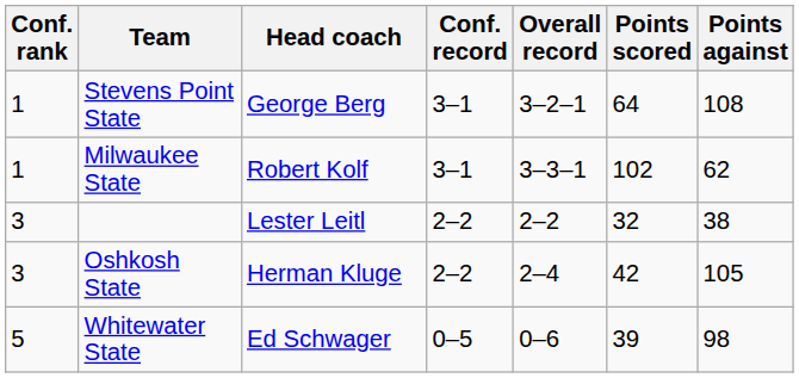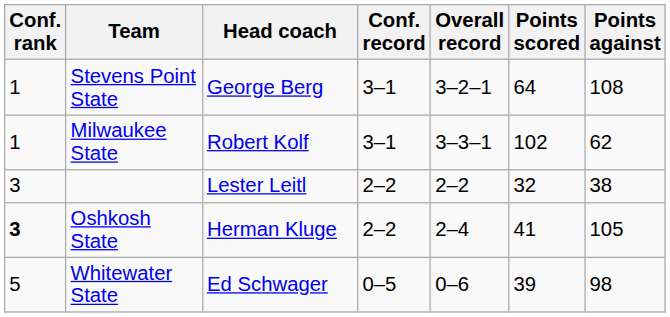 <table class="sortable wikitable">
 <tr>
 <th width="25">Conf. rank</th>
 <th width="100">Team</th>
 <th width="115">Head coach</th>
 <th width="50">Conf. record</th>
 <th width="50">Overall record</th>
 <th width="50">Points scored</th>
 <th width="50">Points against</th>
 </tr>
 <tr align="left" bgcolor="">
 <td>1</td>
 <td><a href='#'>Stevens Point State</a></td>
 <td><a href='#'>George Berg</a></td>
 <td>3–1</td>
 <td>3–2–1</td>
 <td>64</td>
 <td>108</td>
 </tr>
 <tr align="left" bgcolor="">
 <td>1</td>
 <td><a href='#'>Milwaukee State</a></td>
 <td><a href='#'>Robert Kolf</a></td>
 <td>3–1</td>
 <td>3–3–1</td>
 <td>102</td>
 <td>62</td>
 </tr>
 <tr align="left" bgcolor="">
 <td>3</td>
 <td></td>
 <td><a href='#'>Lester Leitl</a></td>
 <td>2–2</td>
 <td>2–2</td>
 <td>32</td>
 <td>38</td>
 </tr>
 <tr align="left" bgcolor="">
-<td>3</td>
+<td><strong>3</strong></td>
 <td><a href='#'>Oshkosh State</a></td>
 <td><a href='#'>Herman Kluge</a></td>
 <td>2–2</td>
 <td>2–4</td>
-<td>42</td>
+<td>41</td>
 <td>105</td>
 </tr>
 <tr align="left" bgcolor="">
 <td>5</td>
 <td><a href='#'>Whitewater State</a></td>
 <td><a href='#'>Ed Schwager</a></td>
 <td>0–5</td>
 <td>0–6</td>
 <td>39</td>
 <td>98</td>
 </tr>
 </table>
